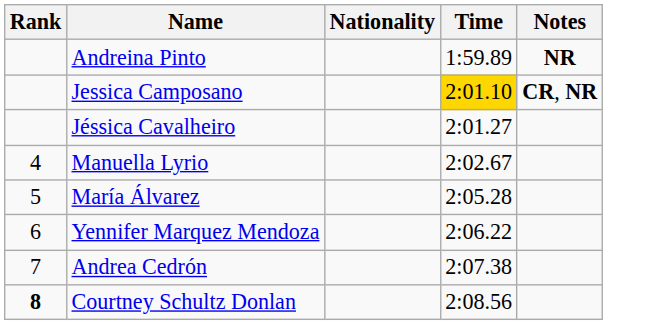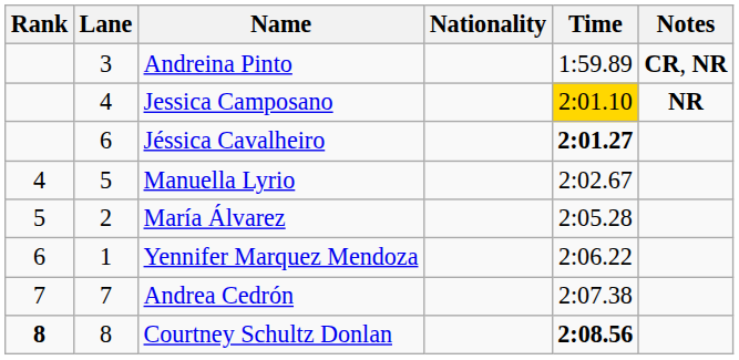 <table class="wikitable sortable" style="text-align:center">
 <tr>
 <th>Rank</th>
+<th>Lane</th>
 <th>Name</th>
 <th>Nationality</th>
 <th>Time</th>
 <th>Notes</th>
 </tr>
 <tr>
 <td></td>
+<td>3</td>
 <td align=left><a href='#'>Andreina Pinto</a></td>
 <td align=left></td>
 <td>1:59.89</td>
+<td><strong>CR</strong>, <strong>NR</strong></td>
+</tr>
+<tr>
+<td></td>
+<td>4</td>
+<td align=left><a href='#'>Jessica Camposano</a></td>
+<td align=left></td>
+<td style="background: gold;">2:01.10</td>
 <td><strong>NR</strong></td>
 </tr>
 <tr>
 <td></td>
-<td align=left><a href='#'>Jessica Camposano</a></td>
-<td align=left></td>
-<td style="background: gold;">2:01.10</td>
-<td><strong>CR</strong>, <strong>NR</strong></td>
-</tr>
-<tr>
-<td></td>
+<td>6</td>
 <td align=left><a href='#'>Jéssica Cavalheiro</a></td>
 <td align=left></td>
-<td>2:01.27</td>
+<td><strong>2:01.27</strong></td>
 <td></td>
 </tr>
 <tr>
 <td>4</td>
+<td>5</td>
 <td align=left><a href='#'>Manuella Lyrio</a></td>
 <td align=left></td>
 <td>2:02.67</td>
 <td></td>
 </tr>
 <tr>
 <td>5</td>
+<td>2</td>
 <td align=left><a href='#'>María Álvarez</a></td>
 <td align=left></td>
 <td>2:05.28</td>
 <td></td>
 </tr>
 <tr>
 <td>6</td>
+<td>1</td>
 <td align=left><a href='#'>Yennifer Marquez Mendoza</a></td>
 <td align=left></td>
 <td>2:06.22</td>
 <td></td>
 </tr>
 <tr>
+<td>7</td>
 <td>7</td>
 <td align=left><a href='#'>Andrea Cedrón</a></td>
 <td align=left></td>
 <td>2:07.38</td>
 <td></td>
 </tr>
 <tr>
 <td><strong>8</strong></td>
+<td>8</td>
 <td align=left><a href='#'>Courtney Schultz Donlan</a></td>
 <td align=left></td>
-<td>2:08.56</td>
+<td><strong>2:08.56</strong></td>
 <td></td>
 </tr>
 </table>
